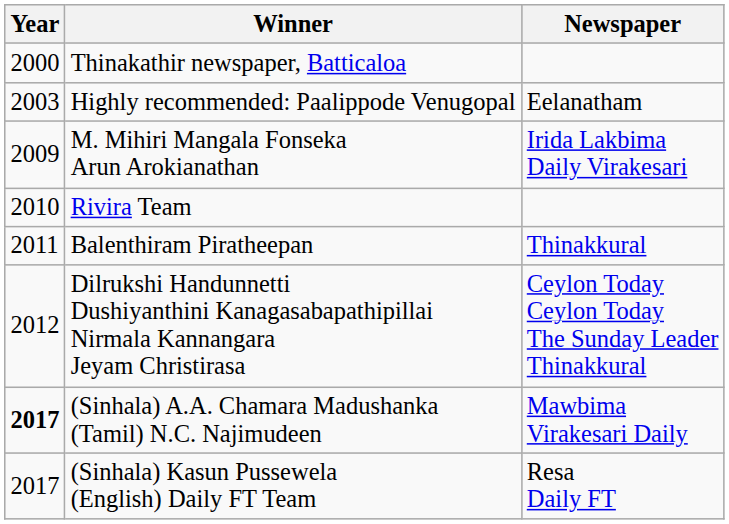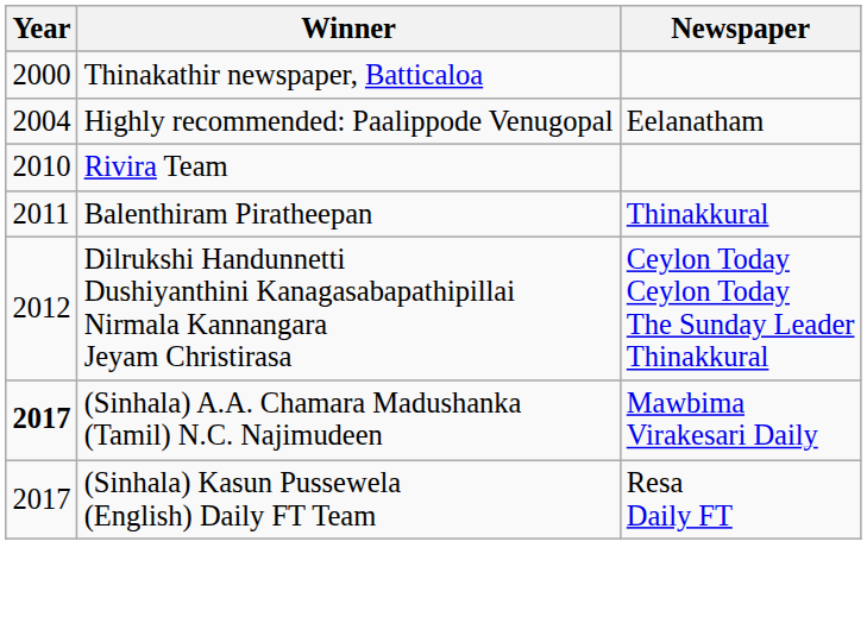 <table class="wikitable sortable mw-collapsible mw-collapsed">
 <tr>
 <th>Year</th>
 <th>Winner</th>
 <th>Newspaper</th>
 </tr>
 <tr>
 <td>2000</td>
 <td>Thinakathir newspaper, <a href='#'>Batticaloa</a></td>
 <td></td>
 </tr>
 <tr>
-<td>2003</td>
+<td>2004</td>
 <td>Highly recommended: Paalippode Venugopal</td>
 <td>Eelanatham</td>
-</tr>
-<tr>
-<td>2009</td>
-<td>M. Mihiri Mangala Fonseka<br>Arun Arokianathan</td>
-<td><a href='#'>Irida Lakbima</a><br><a href='#'>Daily Virakesari</a></td>
 </tr>
 <tr>
 <td>2010</td>
 <td><a href='#'>Rivira</a> Team</td>
 <td></td>
 </tr>
 <tr>
 <td>2011</td>
 <td>Balenthiram Piratheepan</td>
 <td><a href='#'>Thinakkural</a></td>
 </tr>
 <tr>
 <td>2012</td>
 <td>Dilrukshi Handunnetti<br>Dushiyanthini Kanagasabapathipillai<br>Nirmala Kannangara<br>Jeyam Christirasa</td>
 <td><a href='#'>Ceylon Today</a><br><a href='#'>Ceylon Today</a><br><a href='#'>The Sunday Leader</a><br><a href='#'>Thinakkural</a></td>
 </tr>
 <tr>
 <td><strong>2017</strong></td>
 <td>(Sinhala) A.A. Chamara Madushanka<br>(Tamil) N.C. Najimudeen</td>
 <td><a href='#'>Mawbima</a><br><a href='#'>Virakesari Daily</a></td>
 </tr>
 <tr>
 <td>2017</td>
 <td>(Sinhala) Kasun Pussewela<br>(English) Daily FT Team</td>
 <td>Resa<br><a href='#'>Daily FT</a></td>
 </tr>
 </table>
